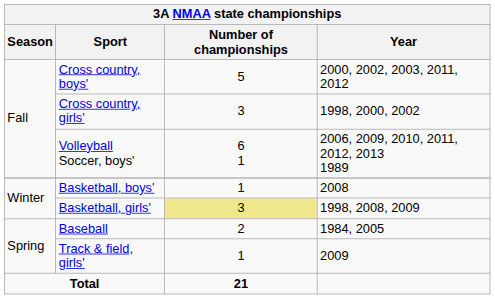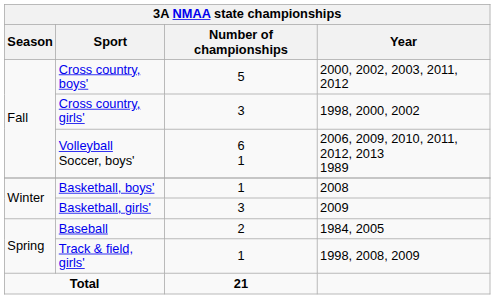 <table class="wikitable">
 <tr>
 <th colspan="4">3A <a href='#'>NMAA</a> state championships</th>
 </tr>
 <tr>
 <th>Season</th>
 <th>Sport</th>
 <th>Number of championships</th>
 <th>Year</th>
 </tr>
 <tr>
 <td rowspan="3">Fall</td>
 <td><a href='#'>Cross country, boys'</a></td>
 <td align="center">5</td>
 <td>2000, 2002, 2003, 2011, 2012</td>
 </tr>
 <tr>
 <td><a href='#'>Cross country, girls'</a></td>
 <td align="center">3</td>
 <td>1998, 2000, 2002</td>
 </tr>
 <tr>
 <td><a href='#'>Volleyball</a><br>Soccer, boys'</td>
 <td align="center">6<br>1</td>
 <td>2006, 2009, 2010, 2011, 2012, 2013<br>1989</td>
 </tr>
 <tr>
 </tr>
 <tr>
 <td rowspan="2">Winter</td>
 <td><a href='#'>Basketball, boys'</a></td>
 <td align="center">1</td>
 <td>2008</td>
 </tr>
 <tr>
 <td><a href='#'>Basketball, girls'</a></td>
-<td align="center" style="background: khaki;">3</td>
-<td>1998, 2008, 2009</td>
+<td align="center">3</td>
+<td>2009</td>
 </tr>
 <tr>
 <td rowspan="2">Spring</td>
 <td><a href='#'>Baseball</a></td>
 <td align="center">2</td>
 <td>1984, 2005</td>
 </tr>
 <tr>
 <td><a href='#'>Track & field, girls'</a></td>
 <td align="center">1</td>
-<td>2009</td>
+<td>1998, 2008, 2009</td>
 </tr>
 <tr>
 <td align="center" colspan="2"><strong>Total</strong></td>
 <td align="center"><strong>21</strong></td>
 <td></td>
 </tr>
 </table>
